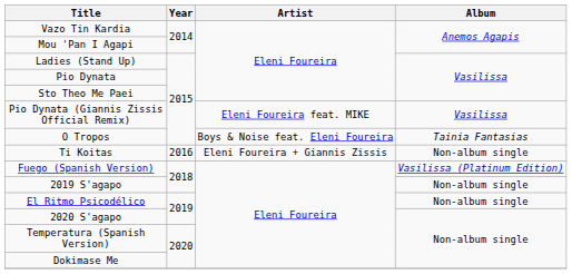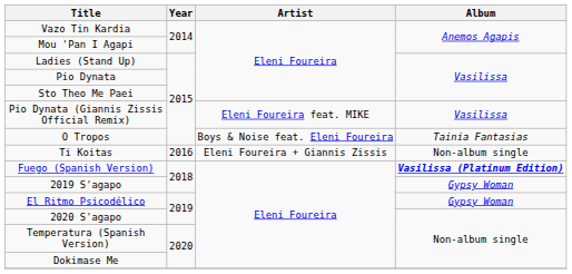 <table class="wikitable plainrowheaders" style="text-align:center;">
 <tr>
 <th scope="col" style="width:16em;">Title</th>
 <th scope="col" style="width:1em;">Year</th>
 <th scope="col">Artist</th>
 <th scope="col">Album</th>
 </tr>
 <tr>
 <td>Vazo Tin Kardia</td>
 <td rowspan="2">2014</td>
 <td rowspan="5"><a href='#'>Eleni Foureira</a></td>
 <td rowspan="2"><em><a href='#'>Anemos Agapis</a></em></td>
 </tr>
 <tr>
 <td>Mou 'Pan I Agapi</td>
 </tr>
 <tr>
 <td>Ladies (Stand Up)</td>
 <td rowspan="5">2015</td>
 <td rowspan="3"><em><a href='#'>Vasilissa</a></em></td>
 </tr>
 <tr>
 <td>Pio Dynata</td>
 </tr>
 <tr>
 <td>Sto Theo Me Paei</td>
 </tr>
 <tr>
 <td scope="row">Pio Dynata (Giannis Zissis Official Remix)</td>
 <td><a href='#'>Eleni Foureira</a> feat. MIKE</td>
 <td><em><a href='#'>Vasilissa</a></em></td>
 </tr>
 <tr>
 <td>O Tropos</td>
 <td>Boys & Noise feat. <a href='#'>Eleni Foureira</a></td>
 <td><em>Tainia Fantasias</em></td>
 </tr>
 <tr>
 <td>Ti Koitas</td>
 <td>2016</td>
 <td>Eleni Foureira + Giannis Zissis</td>
 <td>Non-album single</td>
 </tr>
 <tr>
 <td><a href='#'>Fuego (Spanish Version)</a></td>
 <td rowspan="2">2018</td>
 <td rowspan="6"><a href='#'>Eleni Foureira</a></td>
-<td><em><a href='#'>Vasilissa (Platinum Edition)</a></em></td>
+<td><strong><em><a href='#'>Vasilissa (Platinum Edition)</a></em></strong></td>
 </tr>
 <tr>
 <td>2019 S'agapo</td>
-<td>Non-album single</td>
+<td><em><a href='#'>Gypsy Woman</a></em></td>
 </tr>
 <tr>
 <td><a href='#'>El Ritmo Psicodélico</a></td>
 <td rowspan="2">2019</td>
-<td>Non-album single</td>
+<td><em><a href='#'>Gypsy Woman</a></em></td>
 </tr>
 <tr>
 <td>2020 S'agapo</td>
 <td rowspan="3">Non-album single</td>
 </tr>
 <tr>
 <td>Temperatura (Spanish Version)</td>
 <td rowspan="2">2020</td>
 </tr>
 <tr>
 <td>Dokimase Me</td>
 </tr>
 <tr>
 </tr>
 </table>
